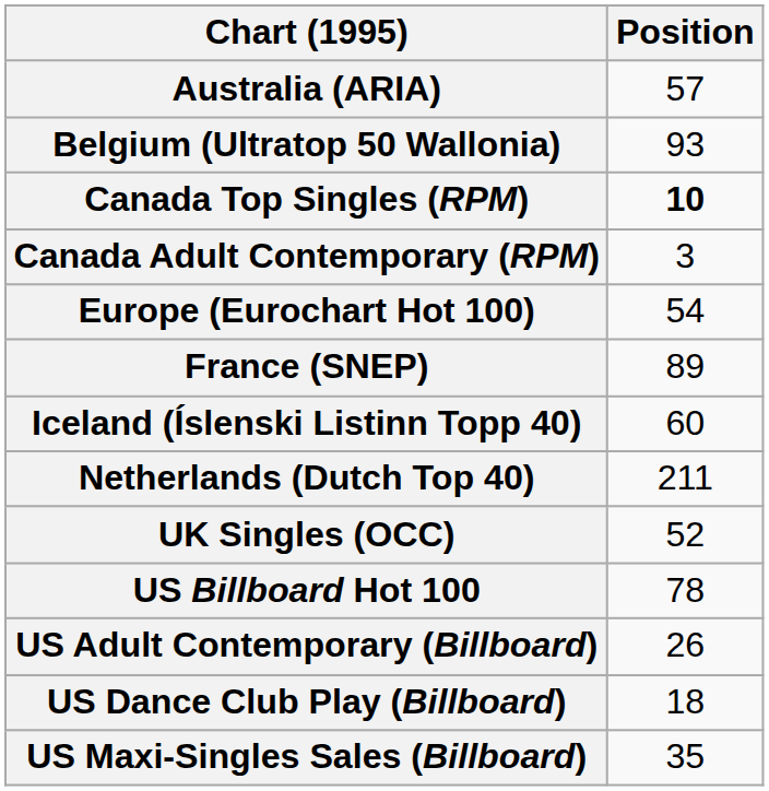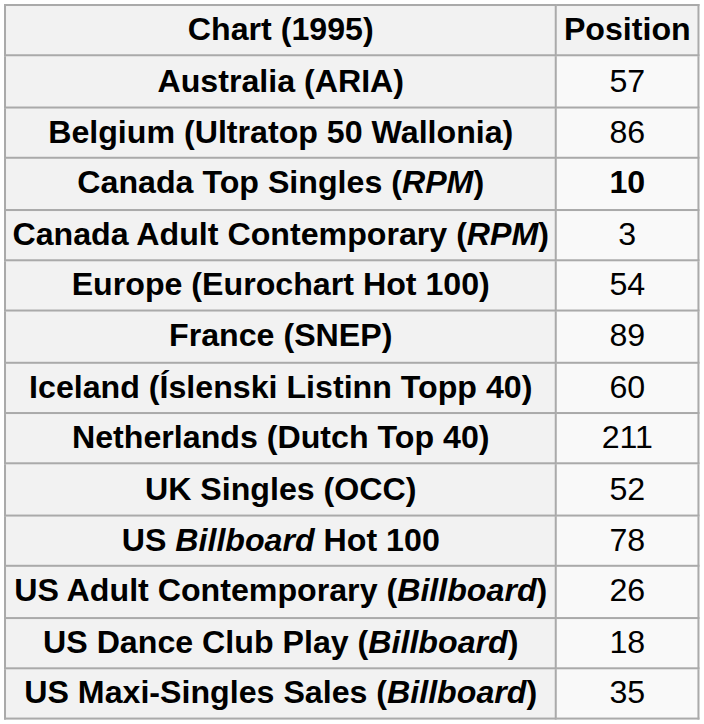 <table class="wikitable sortable plainrowheaders" style="text-align:center">
 <tr>
 <th>Chart (1995)</th>
 <th>Position</th>
 </tr>
 <tr>
 <th scope="row">Australia (ARIA)</th>
 <td>57</td>
 </tr>
 <tr>
 <th scope="row">Belgium (Ultratop 50 Wallonia)</th>
-<td>93</td>
+<td>86</td>
 </tr>
 <tr>
 <th scope="row">Canada Top Singles (<em>RPM</em>)</th>
 <td><strong>10</strong></td>
 </tr>
 <tr>
 <th scope="row">Canada Adult Contemporary (<em>RPM</em>)</th>
 <td>3</td>
 </tr>
 <tr>
 <th scope="row">Europe (Eurochart Hot 100)</th>
 <td>54</td>
 </tr>
 <tr>
 <th scope="row">France (SNEP)</th>
 <td>89</td>
 </tr>
 <tr>
 <th scope="row">Iceland (Íslenski Listinn Topp 40)</th>
 <td>60</td>
 </tr>
 <tr>
 <th scope="row">Netherlands (Dutch Top 40)</th>
 <td>211</td>
 </tr>
 <tr>
 <th scope="row">UK Singles (OCC)</th>
 <td>52</td>
 </tr>
 <tr>
 <th scope="row">US <em>Billboard</em> Hot 100</th>
 <td>78</td>
 </tr>
 <tr>
 <th scope="row">US Adult Contemporary (<em>Billboard</em>)</th>
 <td>26</td>
 </tr>
 <tr>
 <th scope="row">US Dance Club Play (<em>Billboard</em>)</th>
 <td>18</td>
 </tr>
 <tr>
 <th scope="row">US Maxi-Singles Sales (<em>Billboard</em>)</th>
 <td>35</td>
 </tr>
 </table>
